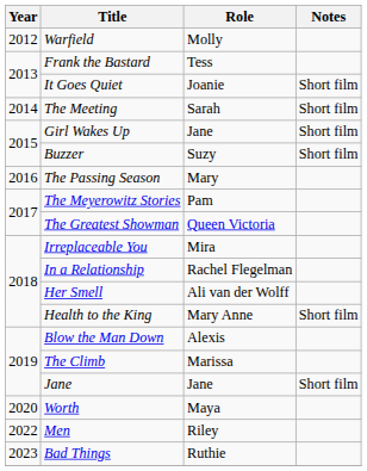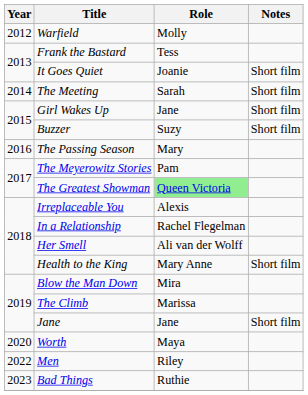 <table class="wikitable sortable">
 <tr>
 <th>Year</th>
 <th>Title</th>
 <th>Role</th>
 <th class="unsortable">Notes</th>
 </tr>
 <tr>
 <td>2012</td>
 <td><em>Warfield</em></td>
 <td>Molly</td>
 <td></td>
 </tr>
 <tr>
 <td rowspan=2>2013</td>
 <td><em>Frank the Bastard</em></td>
 <td>Tess</td>
 <td></td>
 </tr>
 <tr>
 <td><em>It Goes Quiet</em></td>
 <td>Joanie</td>
 <td>Short film</td>
 </tr>
 <tr>
 <td>2014</td>
 <td><em>The Meeting</em></td>
 <td>Sarah</td>
 <td>Short film</td>
 </tr>
 <tr>
 <td rowspan=2>2015</td>
 <td><em>Girl Wakes Up</em></td>
 <td>Jane</td>
 <td>Short film</td>
 </tr>
 <tr>
 <td><em>Buzzer</em></td>
 <td>Suzy</td>
 <td>Short film</td>
 </tr>
 <tr>
 <td>2016</td>
 <td><em>The Passing Season</em></td>
 <td>Mary</td>
 <td></td>
 </tr>
 <tr>
 <td rowspan=2>2017</td>
 <td><em><a href='#'>The Meyerowitz Stories</a></em></td>
 <td>Pam</td>
 <td></td>
 </tr>
 <tr>
 <td><em><a href='#'>The Greatest Showman</a></em></td>
-<td><a href='#'>Queen Victoria</a></td>
+<td style="background: lightgreen;"><a href='#'>Queen Victoria</a></td>
 <td></td>
 </tr>
 <tr>
 <td rowspan=4>2018</td>
 <td><em><a href='#'>Irreplaceable You</a></em></td>
-<td>Mira</td>
+<td>Alexis</td>
 <td></td>
 </tr>
 <tr>
 <td><em><a href='#'>In a Relationship</a></em></td>
 <td>Rachel Flegelman</td>
 <td></td>
 </tr>
 <tr>
 <td><em><a href='#'>Her Smell</a></em></td>
 <td>Ali van der Wolff</td>
 <td></td>
 </tr>
 <tr>
 <td><em>Health to the King</em></td>
 <td>Mary Anne</td>
 <td>Short film</td>
 </tr>
 <tr>
 <td rowspan=3>2019</td>
 <td><em><a href='#'>Blow the Man Down</a></em></td>
-<td>Alexis</td>
+<td>Mira</td>
 <td></td>
 </tr>
 <tr>
 <td><em><a href='#'>The Climb</a></em></td>
 <td>Marissa</td>
 <td></td>
 </tr>
 <tr>
 <td><em>Jane</em></td>
 <td>Jane</td>
 <td>Short film</td>
 </tr>
 <tr>
 <td>2020</td>
 <td><em><a href='#'>Worth</a></em></td>
 <td>Maya</td>
 <td></td>
 </tr>
 <tr>
 <td>2022</td>
 <td><em><a href='#'>Men</a></em></td>
 <td>Riley</td>
 <td></td>
 </tr>
 <tr>
 <td>2023</td>
 <td><em><a href='#'>Bad Things</a></em></td>
 <td>Ruthie</td>
 <td></td>
 </tr>
 <tr>
 </tr>
 </table>
